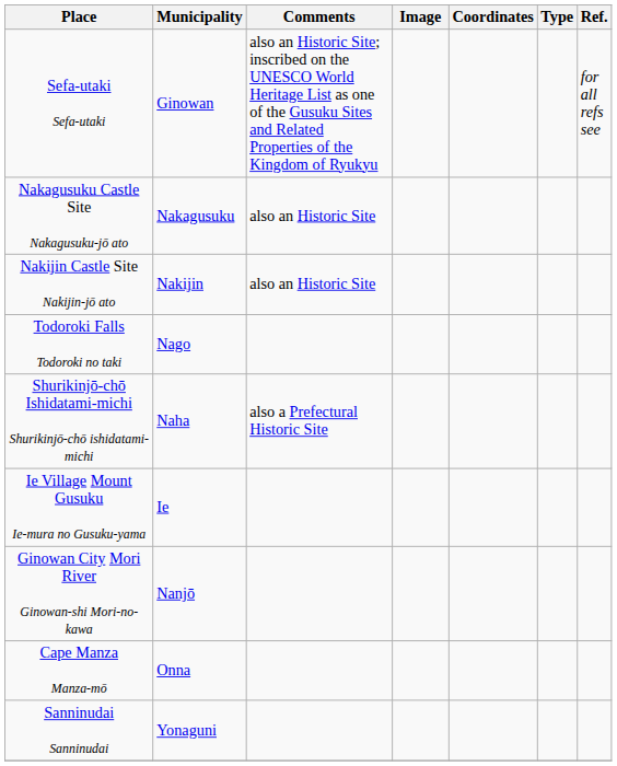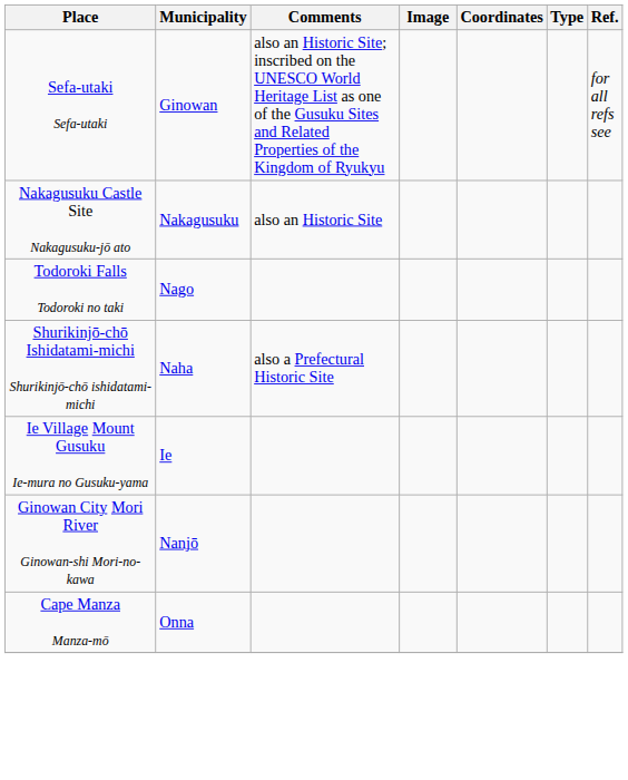 <table class="wikitable sortable"  style="width:100%;">
 <tr>
 <th width="30%" align="left">Place</th>
 <th width="10%" align="left">Municipality</th>
 <th width="30%" align="left" class="unsortable">Comments</th>
 <th width="10%" align="left"  class="unsortable">Image</th>
 <th width="10%" align="left" class="unsortable">Coordinates</th>
 <th width="5%" align="left">Type</th>
 <th width="5%" align="left"  class="unsortable">Ref.</th>
 </tr>
 <tr>
 <td align="center"><a href='#'>Sefa-utaki</a><br><br><small><em>Sefa-utaki</em></small></td>
 <td><a href='#'>Ginowan</a></td>
 <td>also an <a href='#'>Historic Site</a>; inscribed on the <a href='#'>UNESCO World Heritage List</a> as one of the <a href='#'>Gusuku Sites and Related Properties of the Kingdom of Ryukyu</a></td>
 <td></td>
 <td></td>
 <td></td>
 <td><em>for all refs see</em> </td>
 </tr>
 <tr>
 <td align="center"><a href='#'>Nakagusuku Castle</a> Site<br><br><small><em>Nakagusuku-jō ato</em></small></td>
 <td><a href='#'>Nakagusuku</a></td>
-<td>also an <a href='#'>Historic Site</a></td>
-<td></td>
-<td></td>
-<td></td>
-<td></td>
-</tr>
-<tr>
-<td align="center"><a href='#'>Nakijin Castle</a> Site<br><br><small><em>Nakijin-jō ato</em></small></td>
-<td><a href='#'>Nakijin</a></td>
 <td>also an <a href='#'>Historic Site</a></td>
 <td></td>
 <td></td>
 <td></td>
 <td></td>
 </tr>
 <tr>
 <td align="center"><a href='#'>Todoroki Falls</a><br><br><small><em>Todoroki no taki</em></small></td>
 <td><a href='#'>Nago</a></td>
 <td></td>
 <td></td>
 <td></td>
 <td></td>
 <td></td>
 </tr>
 <tr>
 <td align="center"><a href='#'>Shurikinjō-chō Ishidatami-michi</a><br><br><small><em>Shurikinjō-chō ishidatami-michi</em></small></td>
 <td><a href='#'>Naha</a></td>
 <td>also a <a href='#'>Prefectural Historic Site</a></td>
 <td></td>
 <td></td>
 <td></td>
 <td></td>
 </tr>
 <tr>
 <td align="center"><a href='#'>Ie Village</a> <a href='#'>Mount Gusuku</a><br><br><small><em>Ie-mura no Gusuku-yama</em></small></td>
 <td><a href='#'>Ie</a></td>
 <td></td>
 <td></td>
 <td></td>
 <td></td>
 <td></td>
 </tr>
 <tr>
 <td align="center"><a href='#'>Ginowan City</a> <a href='#'>Mori River</a><br><br><small><em>Ginowan-shi Mori-no-kawa</em></small></td>
 <td><a href='#'>Nanjō</a></td>
 <td></td>
 <td></td>
 <td></td>
 <td></td>
 <td></td>
 </tr>
 <tr>
 <td align="center"><a href='#'>Cape Manza</a><br><br><small><em>Manza-mō</em></small></td>
 <td><a href='#'>Onna</a></td>
 <td></td>
 <td></td>
 <td></td>
 <td></td>
 <td></td>
 </tr>
 <tr>
-<td align="center"><a href='#'>Sanninudai</a><br><br><small><em>Sanninudai</em></small></td>
-<td><a href='#'>Yonaguni</a></td>
-<td></td>
-<td></td>
-<td></td>
-<td></td>
-<td></td>
-</tr>
-<tr>
 </tr>
 </table>
